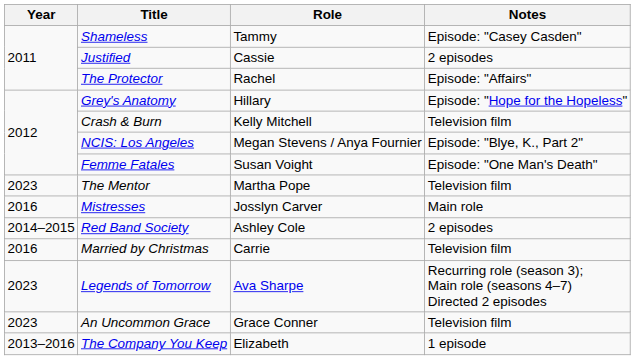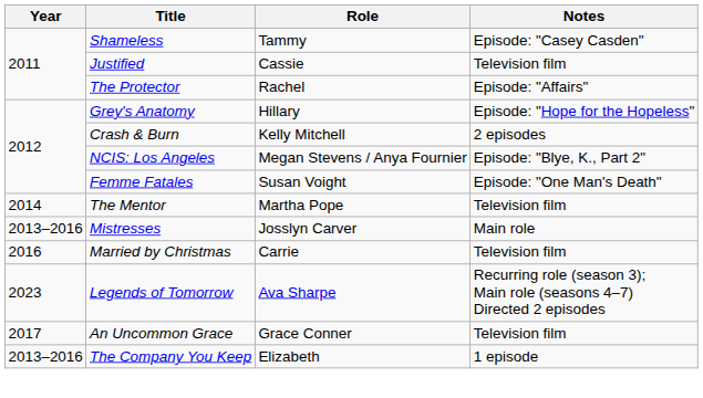 <table class="wikitable sortable">
 <tr>
 <th>Year</th>
 <th>Title</th>
 <th>Role</th>
 <th class="unsortable">Notes</th>
 </tr>
 <tr>
 <td rowspan="3">2011</td>
 <td><em><a href='#'>Shameless</a></em></td>
 <td>Tammy</td>
 <td>Episode: "Casey Casden"</td>
 </tr>
 <tr>
 <td><em><a href='#'>Justified</a></em></td>
 <td>Cassie</td>
-<td>2 episodes</td>
+<td>Television film</td>
 </tr>
 <tr>
 <td><em><a href='#'>The Protector</a></em></td>
 <td>Rachel</td>
 <td>Episode: "Affairs"</td>
 </tr>
 <tr>
 <td rowspan="4">2012</td>
 <td><em><a href='#'>Grey's Anatomy</a></em></td>
 <td>Hillary</td>
 <td>Episode: "<a href='#'>Hope for the Hopeless</a>"</td>
 </tr>
 <tr>
 <td><em>Crash & Burn</em></td>
 <td>Kelly Mitchell</td>
-<td>Television film</td>
+<td>2 episodes</td>
 </tr>
 <tr>
 <td><em><a href='#'>NCIS: Los Angeles</a></em></td>
 <td>Megan Stevens / Anya Fournier</td>
 <td>Episode: "Blye, K., Part 2"</td>
 </tr>
 <tr>
 <td><em><a href='#'>Femme Fatales</a></em></td>
 <td>Susan Voight</td>
 <td>Episode: "One Man's Death"</td>
 </tr>
 <tr>
-<td>2023</td>
+<td>2014</td>
 <td><em>The Mentor</em></td>
 <td>Martha Pope</td>
 <td>Television film</td>
 </tr>
 <tr>
-<td>2016</td>
+<td>2013–2016</td>
 <td><em><a href='#'>Mistresses</a></em></td>
 <td>Josslyn Carver</td>
 <td>Main role</td>
-</tr>
-<tr>
-<td>2014–2015</td>
-<td><em><a href='#'>Red Band Society</a></em></td>
-<td>Ashley Cole</td>
-<td>2 episodes</td>
 </tr>
 <tr>
 <td>2016</td>
 <td><em>Married by Christmas</em></td>
 <td>Carrie</td>
 <td>Television film</td>
 </tr>
 <tr>
 <td>2023</td>
 <td><em><a href='#'>Legends of Tomorrow</a></em></td>
 <td><a href='#'>Ava Sharpe</a></td>
 <td>Recurring role (season 3); <br> Main role (seasons 4–7) <br> Directed 2 episodes</td>
 </tr>
 <tr>
-<td>2023</td>
+<td>2017</td>
 <td><em>An Uncommon Grace</em></td>
 <td>Grace Conner</td>
 <td>Television film</td>
 </tr>
 <tr>
 <td>2013–2016</td>
 <td><em><a href='#'>The Company You Keep</a></em></td>
 <td>Elizabeth</td>
 <td>1 episode</td>
 </tr>
 </table>
